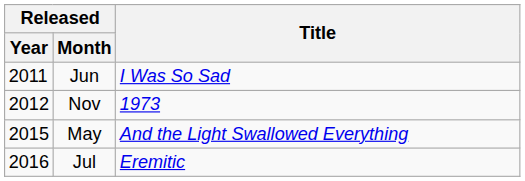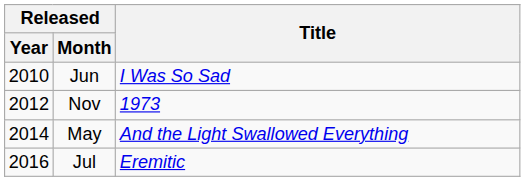 <table class="wikitable">
 <tr>
 <th colspan="2">Released</th>
 <th rowspan="2" width="350">Title</th>
 </tr>
 <tr>
 <th style="width:33px;">Year</th>
 <th style="width:44px;">Month</th>
 </tr>
 <tr>
-<td>2011</td>
+<td>2010</td>
 <td align="center">Jun</td>
 <td><em><a href='#'>I Was So Sad</a></em></td>
 </tr>
 <tr>
 <td>2012</td>
 <td align="center">Nov</td>
 <td><em><a href='#'>1973</a></em></td>
 </tr>
 <tr>
-<td>2015</td>
+<td>2014</td>
 <td align="center">May</td>
 <td><em><a href='#'>And the Light Swallowed Everything</a></em></td>
 </tr>
 <tr>
 <td>2016</td>
 <td align="center">Jul</td>
 <td><em><a href='#'>Eremitic</a></em></td>
 </tr>
 </table>
